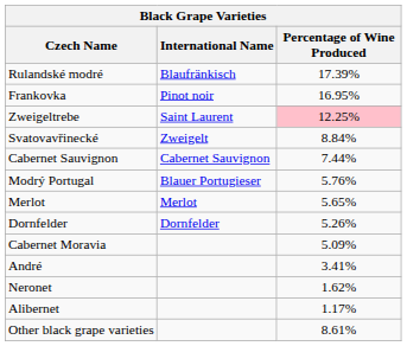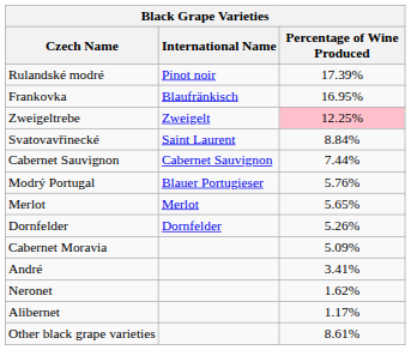 <table class="wikitable">
 <tr>
 <th colspan="8">Black Grape Varieties</th>
 </tr>
 <tr bgcolor="lightgrey">
 <th>Czech Name</th>
 <th>International Name</th>
 <th width="140pt">Percentage of Wine Produced</th>
 </tr>
 <tr>
 <td>Rulandské modré</td>
-<td><a href='#'>Blaufränkisch</a></td>
+<td><a href='#'>Pinot noir</a></td>
 <td align="center">17.39%</td>
 </tr>
 <tr>
 <td>Frankovka</td>
-<td><a href='#'>Pinot noir</a></td>
+<td><a href='#'>Blaufränkisch</a></td>
 <td align="center">16.95%</td>
 </tr>
 <tr>
 <td>Zweigeltrebe</td>
-<td><a href='#'>Saint Laurent</a></td>
+<td><a href='#'>Zweigelt</a></td>
 <td align="center" style="background: pink;">12.25%</td>
 </tr>
 <tr>
 <td>Svatovavřinecké</td>
-<td><a href='#'>Zweigelt</a></td>
+<td><a href='#'>Saint Laurent</a></td>
 <td align="center">8.84%</td>
 </tr>
 <tr>
 <td>Cabernet Sauvignon</td>
 <td><a href='#'>Cabernet Sauvignon</a></td>
 <td align="center">7.44%</td>
 </tr>
 <tr>
 <td>Modrý Portugal</td>
 <td><a href='#'>Blauer Portugieser</a></td>
 <td align="center">5.76%</td>
 </tr>
 <tr>
 <td>Merlot</td>
 <td><a href='#'>Merlot</a></td>
 <td align="center">5.65%</td>
 </tr>
 <tr>
 <td>Dornfelder</td>
 <td><a href='#'>Dornfelder</a></td>
 <td align="center">5.26%</td>
 </tr>
 <tr>
 <td>Cabernet Moravia</td>
 <td></td>
 <td align="center">5.09%</td>
 </tr>
 <tr>
 <td>André</td>
 <td></td>
 <td align="center">3.41%</td>
 </tr>
 <tr>
 <td>Neronet</td>
 <td></td>
 <td align="center">1.62%</td>
 </tr>
 <tr>
 <td>Alibernet</td>
 <td></td>
 <td align="center">1.17%</td>
 </tr>
 <tr>
 <td>Other black grape varieties</td>
 <td></td>
 <td align="center">8.61%</td>
 </tr>
 </table>
